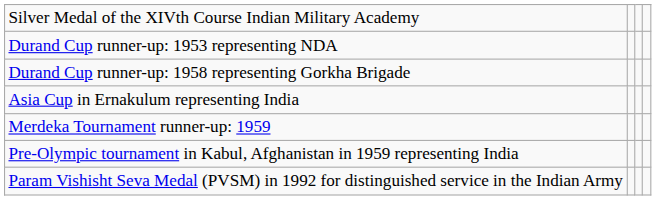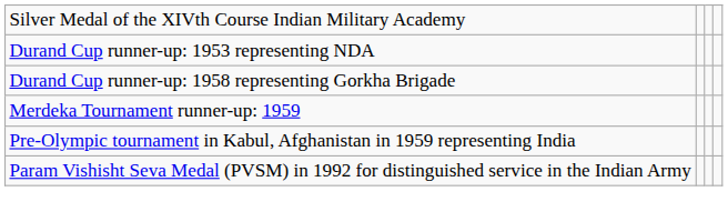 <table class="wikitable">
 <tr>
 <td>Silver Medal of the XIVth Course Indian Military Academy</td>
 <td></td>
 <td></td>
 <td></td>
 </tr>
 <tr>
 <td><a href='#'>Durand Cup</a> runner-up: 1953 representing NDA</td>
 <td></td>
 <td></td>
 <td></td>
 </tr>
 <tr>
 <td><a href='#'>Durand Cup</a> runner-up: 1958 representing Gorkha Brigade</td>
-<td></td>
-<td></td>
-<td></td>
-</tr>
-<tr>
-<td><a href='#'>Asia Cup</a> in Ernakulum representing India</td>
 <td></td>
 <td></td>
 <td></td>
 </tr>
 <tr>
 <td><a href='#'>Merdeka Tournament</a> runner-up: <a href='#'>1959</a></td>
 <td></td>
 <td></td>
 <td></td>
 </tr>
 <tr>
 <td><a href='#'>Pre-Olympic tournament</a> in Kabul, Afghanistan in 1959 representing India</td>
 <td></td>
 <td></td>
 <td></td>
 </tr>
 <tr>
 <td><a href='#'>Param Vishisht Seva Medal</a> (PVSM) in 1992 for distinguished service in the Indian Army</td>
 <td></td>
 <td></td>
 </tr>
 </table>
